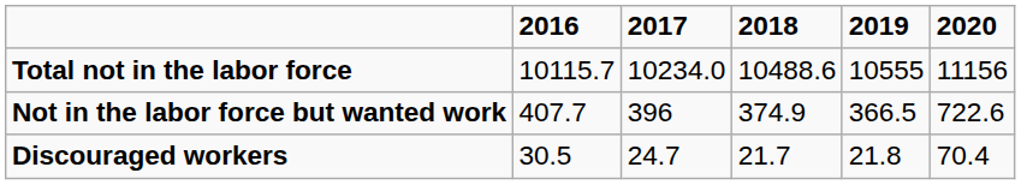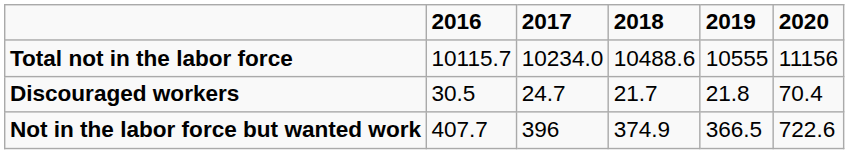 <table class="wikitable">
 <tr>
 <td></td>
 <td><strong>2016</strong></td>
 <td><strong>2017</strong></td>
 <td><strong>2018</strong></td>
 <td><strong>2019</strong></td>
 <td><strong>2020</strong></td>
 </tr>
 <tr>
 <td><strong>Total not in the labor force</strong></td>
 <td>10115.7</td>
 <td>10234.0</td>
 <td>10488.6</td>
 <td>10555</td>
 <td>11156</td>
 </tr>
 <tr>
+<td><strong>Discouraged workers</strong></td>
+<td>30.5</td>
+<td>24.7</td>
+<td>21.7</td>
+<td>21.8</td>
+<td>70.4</td>
+</tr>
+<tr>
 <td><strong>Not in the labor force but wanted work</strong></td>
 <td>407.7</td>
 <td>396</td>
 <td>374.9</td>
 <td>366.5</td>
 <td>722.6</td>
 </tr>
-<tr>
-<td><strong>Discouraged workers</strong></td>
-<td>30.5</td>
-<td>24.7</td>
-<td>21.7</td>
-<td>21.8</td>
-<td>70.4</td>
-</tr>
 </table>
